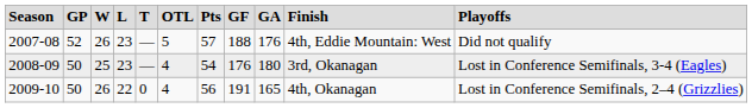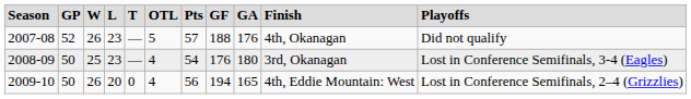 <table class="wikitable">
 <tr style="font-weight:bold; background:#ddd;"|>
 <td>Season</td>
 <td>GP</td>
 <td>W</td>
 <td>L</td>
 <td>T</td>
 <td>OTL</td>
 <td>Pts</td>
 <td>GF</td>
 <td>GA</td>
 <td>Finish</td>
 <td>Playoffs</td>
 </tr>
 <tr>
 <td>2007-08</td>
 <td>52</td>
 <td>26</td>
 <td>23</td>
 <td>—</td>
 <td>5</td>
 <td>57</td>
 <td>188</td>
 <td>176</td>
-<td>4th, Eddie Mountain: West</td>
+<td>4th, Okanagan</td>
 <td>Did not qualify</td>
 </tr>
 <tr style="background:#eee;">
 <td>2008-09</td>
 <td>50</td>
 <td>25</td>
 <td>23</td>
 <td>—</td>
 <td>4</td>
 <td>54</td>
 <td>176</td>
 <td>180</td>
 <td>3rd, Okanagan</td>
 <td>Lost in Conference Semifinals, 3-4 (<a href='#'>Eagles</a>)</td>
 </tr>
 <tr>
 <td>2009-10</td>
 <td>50</td>
 <td>26</td>
-<td>22</td>
+<td>20</td>
 <td>0</td>
 <td>4</td>
 <td>56</td>
-<td>191</td>
+<td>194</td>
 <td>165</td>
-<td>4th, Okanagan</td>
+<td>4th, Eddie Mountain: West</td>
 <td>Lost in Conference Semifinals, 2–4 (<a href='#'>Grizzlies</a>)</td>
 </tr>
 </table>
